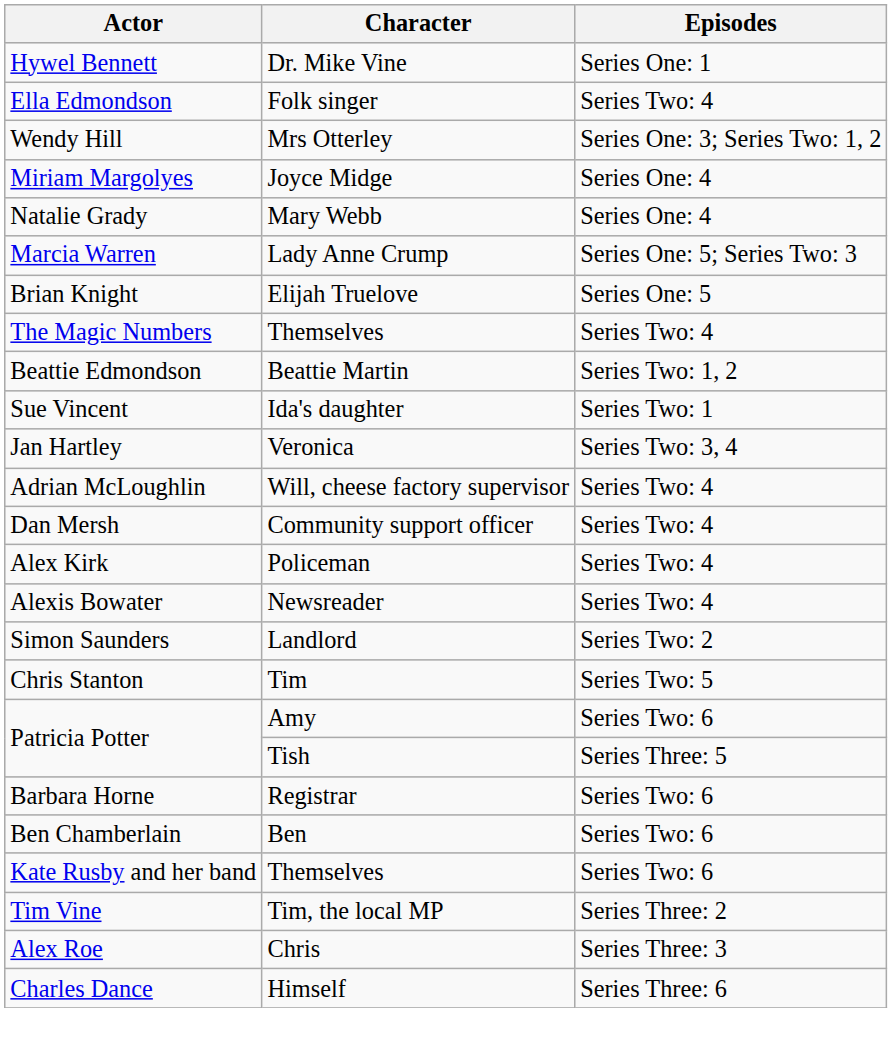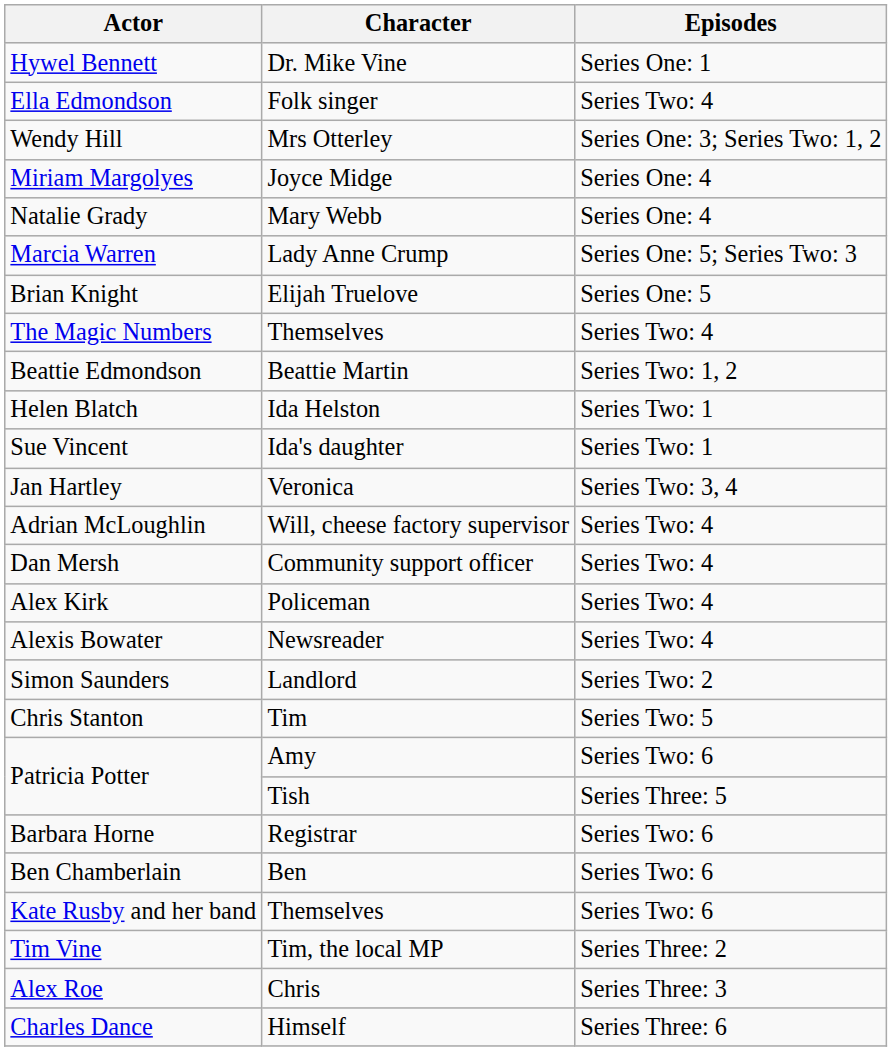 <table class=wikitable>
 <tr>
 <th>Actor</th>
 <th>Character</th>
 <th>Episodes</th>
 </tr>
 <tr>
 <td><a href='#'>Hywel Bennett</a></td>
 <td>Dr. Mike Vine</td>
 <td>Series One: 1</td>
 </tr>
 <tr>
 <td><a href='#'>Ella Edmondson</a></td>
 <td>Folk singer</td>
 <td>Series Two: 4</td>
 </tr>
 <tr>
 <td>Wendy Hill</td>
 <td>Mrs Otterley</td>
 <td>Series One: 3; Series Two: 1, 2</td>
 </tr>
 <tr>
 <td><a href='#'>Miriam Margolyes</a></td>
 <td>Joyce Midge</td>
 <td>Series One: 4</td>
 </tr>
 <tr>
 <td>Natalie Grady</td>
 <td>Mary Webb</td>
 <td>Series One: 4</td>
 </tr>
 <tr>
 <td><a href='#'>Marcia Warren</a></td>
 <td>Lady Anne Crump</td>
 <td>Series One: 5; Series Two: 3</td>
 </tr>
 <tr>
 <td>Brian Knight</td>
 <td>Elijah Truelove</td>
 <td>Series One: 5</td>
 </tr>
 <tr>
 <td><a href='#'>The Magic Numbers</a></td>
 <td>Themselves</td>
 <td>Series Two: 4</td>
 </tr>
 <tr>
 <td>Beattie Edmondson</td>
 <td>Beattie Martin</td>
 <td>Series Two: 1, 2</td>
+</tr>
+<tr>
+<td>Helen Blatch</td>
+<td>Ida Helston</td>
+<td>Series Two: 1</td>
 </tr>
 <tr>
 <td>Sue Vincent</td>
 <td>Ida's daughter</td>
 <td>Series Two: 1</td>
 </tr>
 <tr>
 <td>Jan Hartley</td>
 <td>Veronica</td>
 <td>Series Two: 3, 4</td>
 </tr>
 <tr>
 <td>Adrian McLoughlin</td>
 <td>Will, cheese factory supervisor</td>
 <td>Series Two: 4</td>
 </tr>
 <tr>
 <td>Dan Mersh</td>
 <td>Community support officer</td>
 <td>Series Two: 4</td>
 </tr>
 <tr>
 <td>Alex Kirk</td>
 <td>Policeman</td>
 <td>Series Two: 4</td>
 </tr>
 <tr>
 <td>Alexis Bowater</td>
 <td>Newsreader</td>
 <td>Series Two: 4</td>
 </tr>
 <tr>
 <td>Simon Saunders</td>
 <td>Landlord</td>
 <td>Series Two: 2</td>
 </tr>
 <tr>
 <td>Chris Stanton</td>
 <td>Tim</td>
 <td>Series Two: 5</td>
 </tr>
 <tr>
 <td rowspan=2>Patricia Potter</td>
 <td>Amy</td>
 <td>Series Two: 6</td>
 </tr>
 <tr>
 <td>Tish</td>
 <td>Series Three: 5</td>
 </tr>
 <tr>
 <td>Barbara Horne</td>
 <td>Registrar</td>
 <td>Series Two: 6</td>
 </tr>
 <tr>
 <td>Ben Chamberlain</td>
 <td>Ben</td>
 <td>Series Two: 6</td>
 </tr>
 <tr>
 <td><a href='#'>Kate Rusby</a> and her band</td>
 <td>Themselves</td>
 <td>Series Two: 6</td>
 </tr>
 <tr>
 <td><a href='#'>Tim Vine</a></td>
 <td>Tim, the local MP</td>
 <td>Series Three: 2</td>
 </tr>
 <tr>
 <td><a href='#'>Alex Roe</a></td>
 <td>Chris</td>
 <td>Series Three: 3</td>
 </tr>
 <tr>
 <td><a href='#'>Charles Dance</a></td>
 <td>Himself</td>
 <td>Series Three: 6</td>
 </tr>
 </table>
